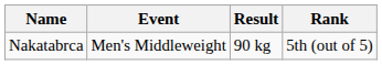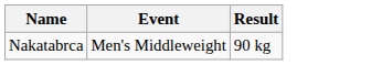 <table class="wikitable sortable" style="font-size:90%">
 <tr>
 <th>Name</th>
 <th>Event</th>
 <th>Result</th>
-<th>Rank</th>
 </tr>
 <tr>
 <td>Nakatabrca</td>
 <td>Men's Middleweight</td>
 <td>90 kg</td>
-<td>5th (out of 5)</td>
 </tr>
 </table>
